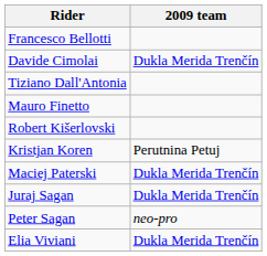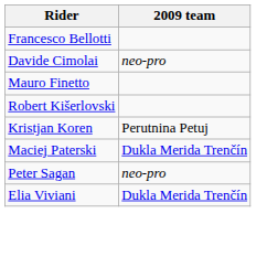 <table class="wikitable">
 <tr>
 <th>Rider</th>
 <th>2009 team</th>
 </tr>
 <tr>
 <td><a href='#'>Francesco Bellotti</a></td>
 <td></td>
 </tr>
 <tr>
 <td><a href='#'>Davide Cimolai</a></td>
-<td><a href='#'>Dukla Merida Trenčín</a></td>
-</tr>
-<tr>
-<td><a href='#'>Tiziano Dall'Antonia</a></td>
-<td></td>
+<td><em>neo-pro</em></td>
 </tr>
 <tr>
 <td><a href='#'>Mauro Finetto</a></td>
 <td></td>
 </tr>
 <tr>
 <td><a href='#'>Robert Kišerlovski</a></td>
 <td></td>
 </tr>
 <tr>
 <td><a href='#'>Kristjan Koren</a></td>
 <td>Perutnina Petuj</td>
 </tr>
 <tr>
 <td><a href='#'>Maciej Paterski</a></td>
 <td><a href='#'>Dukla Merida Trenčín</a></td>
 </tr>
 <tr>
-<td><a href='#'>Juraj Sagan</a></td>
-<td><a href='#'>Dukla Merida Trenčín</a></td>
-</tr>
-<tr>
 <td><a href='#'>Peter Sagan</a></td>
 <td><em>neo-pro</em></td>
 </tr>
 <tr>
 <td><a href='#'>Elia Viviani</a></td>
 <td><a href='#'>Dukla Merida Trenčín</a></td>
 </tr>
 </table>
